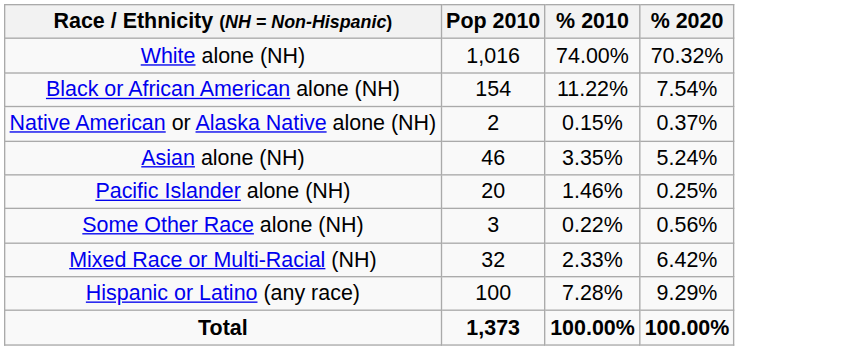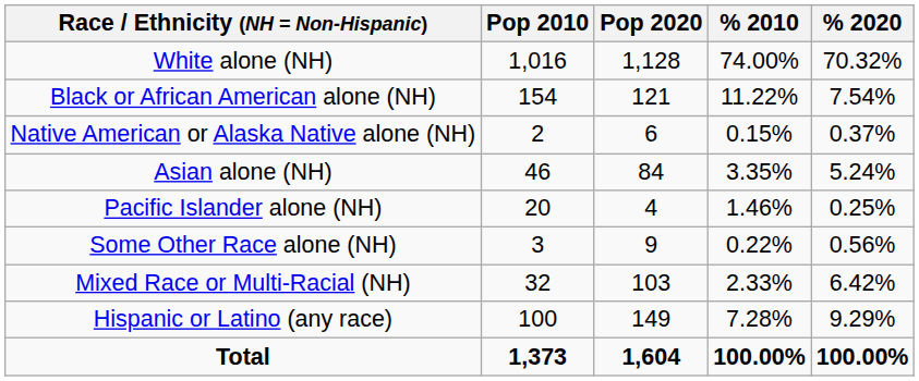 <table class="wikitable" style="text-align:center;">
 <tr>
 <th>Race / Ethnicity <small>(<em>NH = Non-Hispanic</em>)</small></th>
 <th>Pop 2010</th>
+<th>Pop 2020</th>
 <th>% 2010</th>
 <th>% 2020</th>
 </tr>
 <tr>
 <td><a href='#'>White</a> alone (NH)</td>
 <td>1,016</td>
+<td>1,128</td>
 <td>74.00%</td>
 <td>70.32%</td>
 </tr>
 <tr>
 <td><a href='#'>Black or African American</a> alone (NH)</td>
 <td>154</td>
+<td>121</td>
 <td>11.22%</td>
 <td>7.54%</td>
 </tr>
 <tr>
 <td><a href='#'>Native American</a> or <a href='#'>Alaska Native</a> alone (NH)</td>
 <td>2</td>
+<td>6</td>
 <td>0.15%</td>
 <td>0.37%</td>
 </tr>
 <tr>
 <td><a href='#'>Asian</a> alone (NH)</td>
 <td>46</td>
+<td>84</td>
 <td>3.35%</td>
 <td>5.24%</td>
 </tr>
 <tr>
 <td><a href='#'>Pacific Islander</a> alone (NH)</td>
 <td>20</td>
+<td>4</td>
 <td>1.46%</td>
 <td>0.25%</td>
 </tr>
 <tr>
 <td><a href='#'>Some Other Race</a> alone (NH)</td>
 <td>3</td>
+<td>9</td>
 <td>0.22%</td>
 <td>0.56%</td>
 </tr>
 <tr>
 <td><a href='#'>Mixed Race or Multi-Racial</a> (NH)</td>
 <td>32</td>
+<td>103</td>
 <td>2.33%</td>
 <td>6.42%</td>
 </tr>
 <tr>
 <td><a href='#'>Hispanic or Latino</a> (any race)</td>
 <td>100</td>
+<td>149</td>
 <td>7.28%</td>
 <td>9.29%</td>
 </tr>
 <tr>
 <td><strong>Total</strong></td>
 <td><strong>1,373</strong></td>
+<td><strong>1,604</strong></td>
 <td><strong>100.00%</strong></td>
 <td><strong>100.00%</strong></td>
 </tr>
 </table>
